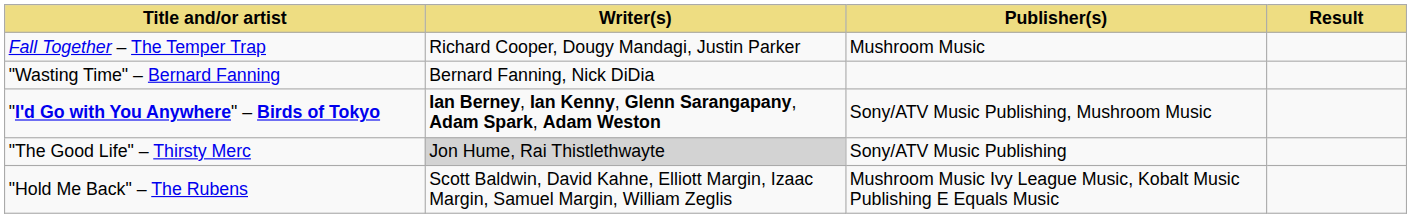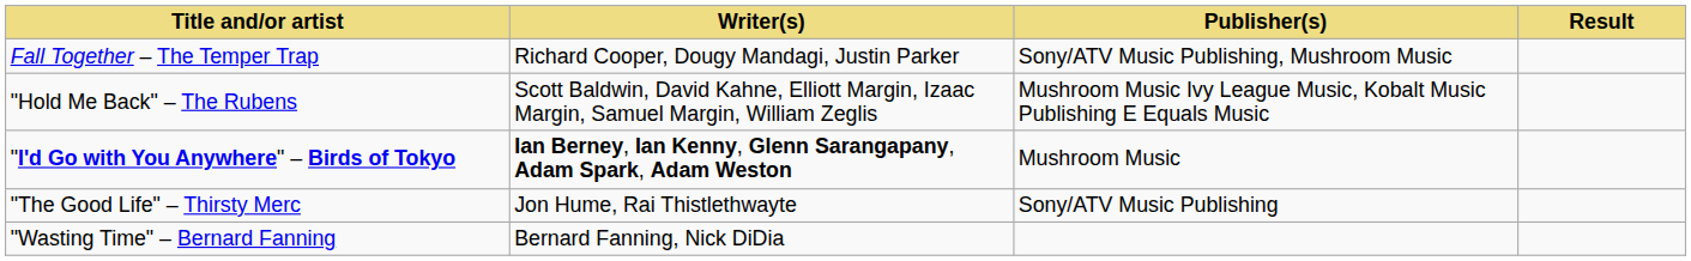 <table class="wikitable" width=100%>
 <tr>
 <th style="width:30%;background:#EEDD82;">Title and/or artist</th>
 <th style="width:30%;background:#EEDD82;">Writer(s)</th>
 <th style="width:30%;background:#EEDD82;">Publisher(s)</th>
 <th style="width:10%;background:#EEDD82;">Result</th>
 </tr>
 <tr>
 <td><em><a href='#'>Fall Together</a></em> – <a href='#'>The Temper Trap</a></td>
 <td>Richard Cooper, Dougy Mandagi, Justin Parker</td>
+<td>Sony/ATV Music Publishing, Mushroom Music</td>
+<td></td>
+</tr>
+<tr>
+<td>"Hold Me Back" – <a href='#'>The Rubens</a></td>
+<td>Scott Baldwin, David Kahne, Elliott Margin, Izaac Margin, Samuel Margin, William Zeglis</td>
+<td>Mushroom Music  Ivy League Music, Kobalt Music Publishing  E Equals Music</td>
+<td></td>
+</tr>
+<tr>
+<td>"<strong><a href='#'>I'd Go with You Anywhere</a></strong>" – <strong><a href='#'>Birds of Tokyo</a></strong></td>
+<td><strong>Ian Berney</strong>, <strong>Ian Kenny</strong>, <strong>Glenn Sarangapany</strong>, <strong>Adam Spark</strong>, <strong>Adam Weston</strong></td>
 <td>Mushroom Music</td>
+<td></td>
+</tr>
+<tr>
+<td>"The Good Life" – <a href='#'>Thirsty Merc</a></td>
+<td>Jon Hume, Rai Thistlethwayte</td>
+<td>Sony/ATV Music Publishing</td>
 <td></td>
 </tr>
 <tr>
 <td>"Wasting Time" – <a href='#'>Bernard Fanning</a></td>
 <td>Bernard Fanning, Nick DiDia</td>
 <td></td>
 <td></td>
 </tr>
-<tr>
-<td>"<strong><a href='#'>I'd Go with You Anywhere</a></strong>" – <strong><a href='#'>Birds of Tokyo</a></strong></td>
-<td><strong>Ian Berney</strong>, <strong>Ian Kenny</strong>, <strong>Glenn Sarangapany</strong>, <strong>Adam Spark</strong>, <strong>Adam Weston</strong></td>
-<td>Sony/ATV Music Publishing, Mushroom Music</td>
-<td></td>
-</tr>
-<tr>
-<td>"The Good Life" – <a href='#'>Thirsty Merc</a></td>
-<td style="background: lightgrey;">Jon Hume, Rai Thistlethwayte</td>
-<td>Sony/ATV Music Publishing</td>
-<td></td>
-</tr>
-<tr>
-<td>"Hold Me Back" – <a href='#'>The Rubens</a></td>
-<td>Scott Baldwin, David Kahne, Elliott Margin, Izaac Margin, Samuel Margin, William Zeglis</td>
-<td>Mushroom Music  Ivy League Music, Kobalt Music Publishing  E Equals Music</td>
-<td></td>
-</tr>
 </table>
